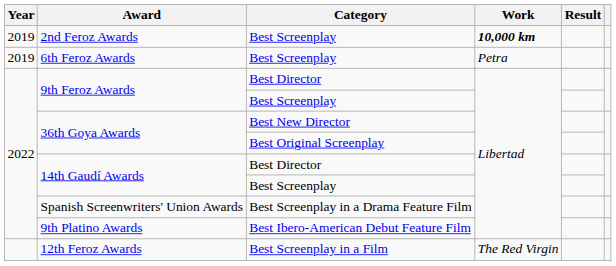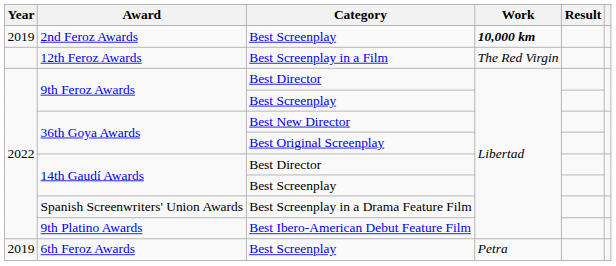 <table class="wikitable sortable plainrowheaders">
 <tr>
 <th>Year</th>
 <th>Award</th>
 <th>Category</th>
 <th>Work</th>
 <th>Result</th>
 <th scope="col" class="unsortable"></th>
 </tr>
 <tr>
 <td align = "center">2019</td>
 <td><a href='#'>2nd Feroz Awards</a></td>
 <td><a href='#'>Best Screenplay</a></td>
 <td><strong><em>10,000 km</em></strong></td>
 <td></td>
 <td align = "center"></td>
 </tr>
 <tr>
-<td align = "center">2019</td>
-<td><a href='#'>6th Feroz Awards</a></td>
-<td><a href='#'>Best Screenplay</a></td>
-<td><em>Petra</em></td>
 <td></td>
-<td align = "center"></td>
+<td><a href='#'>12th Feroz Awards</a></td>
+<td><a href='#'>Best Screenplay in a Film</a></td>
+<td><em>The Red Virgin</em></td>
+<td></td>
+<td></td>
 </tr>
 <tr>
 <td align = "center" rowspan = "8">2022</td>
 <td rowspan = "2"><a href='#'>9th Feroz Awards</a></td>
 <td><a href='#'>Best Director</a></td>
 <td rowspan = "8"><em>Libertad</em></td>
 <td></td>
 <td rowspan = "2" align = "center"></td>
 </tr>
 <tr>
 <td><a href='#'>Best Screenplay</a></td>
 <td></td>
 </tr>
 <tr>
 <td rowspan = "2"><a href='#'>36th Goya Awards</a></td>
 <td><a href='#'>Best New Director</a></td>
 <td></td>
 <td align = "center" rowspan = "2"></td>
 </tr>
 <tr>
 <td><a href='#'>Best Original Screenplay</a></td>
 <td></td>
 </tr>
 <tr>
 <td rowspan = "2"><a href='#'>14th Gaudí Awards</a></td>
 <td>Best Director</td>
 <td></td>
 <td align = "center" rowspan = "2"></td>
 </tr>
 <tr>
 <td>Best Screenplay</td>
 <td></td>
 </tr>
 <tr>
 <td>Spanish Screenwriters' Union Awards</td>
 <td>Best Screenplay in a Drama Feature Film</td>
 <td></td>
 <td></td>
 </tr>
 <tr>
 <td><a href='#'>9th Platino Awards</a></td>
 <td><a href='#'>Best Ibero-American Debut Feature Film</a></td>
 <td></td>
 <td align = "center"></td>
 </tr>
 <tr>
+<td align = "center">2019</td>
+<td><a href='#'>6th Feroz Awards</a></td>
+<td><a href='#'>Best Screenplay</a></td>
+<td><em>Petra</em></td>
 <td></td>
-<td><a href='#'>12th Feroz Awards</a></td>
-<td><a href='#'>Best Screenplay in a Film</a></td>
-<td><em>The Red Virgin</em></td>
-<td></td>
-<td></td>
+<td align = "center"></td>
 </tr>
 </table>
